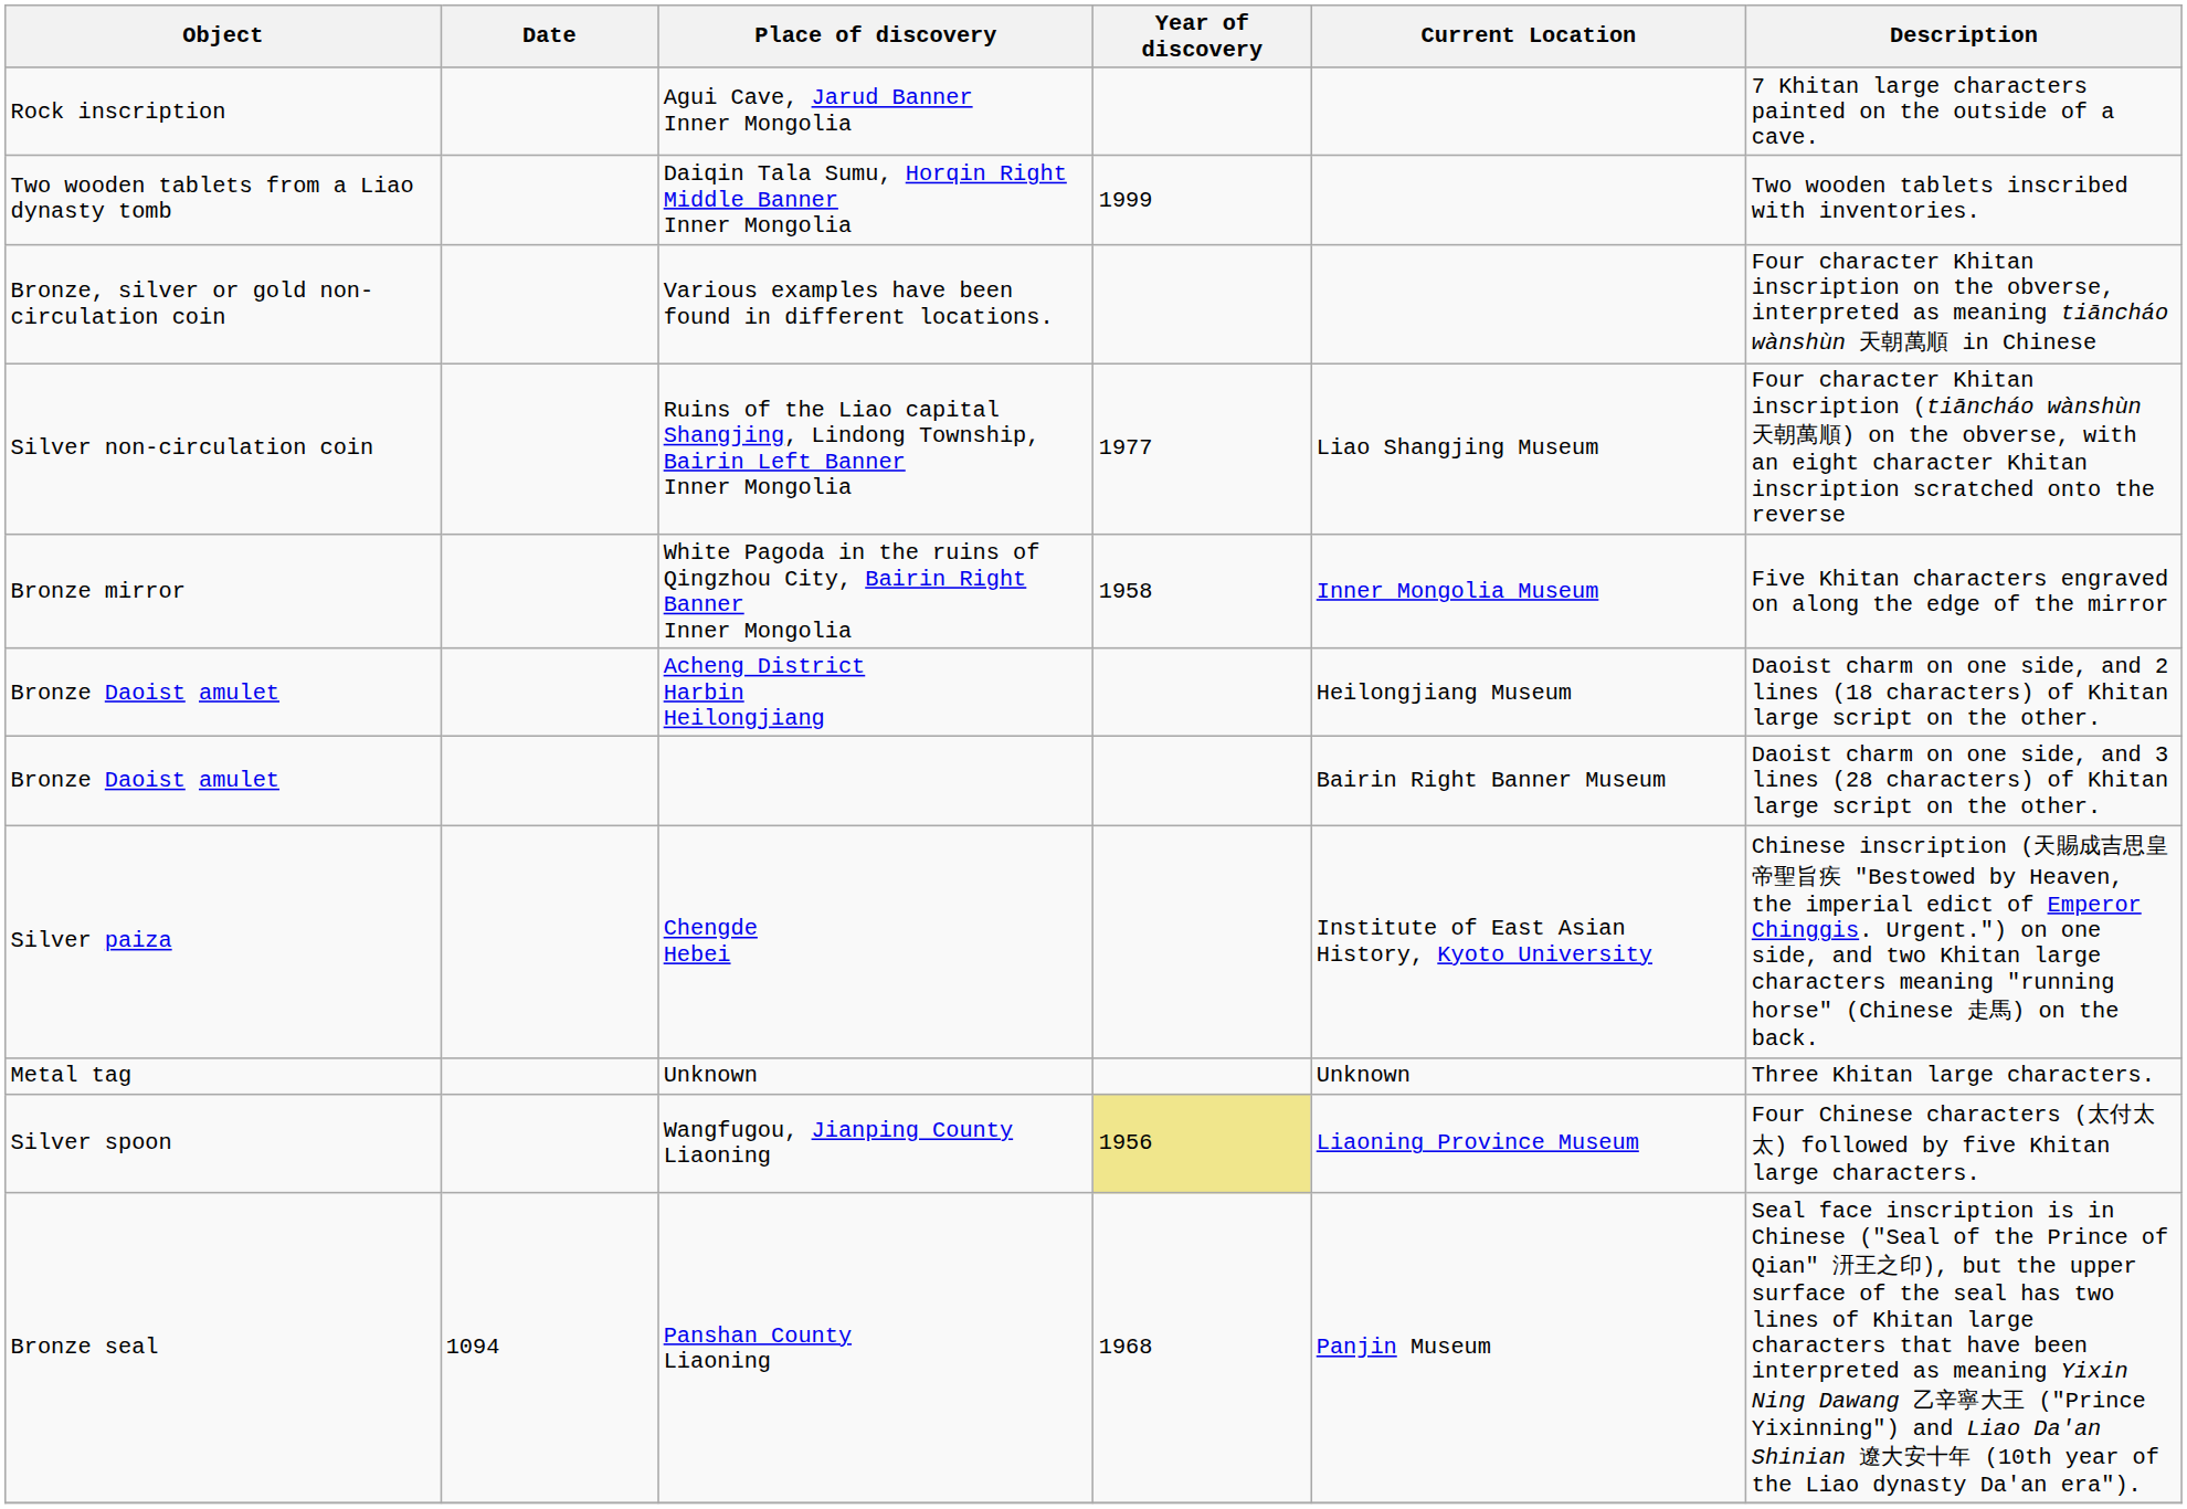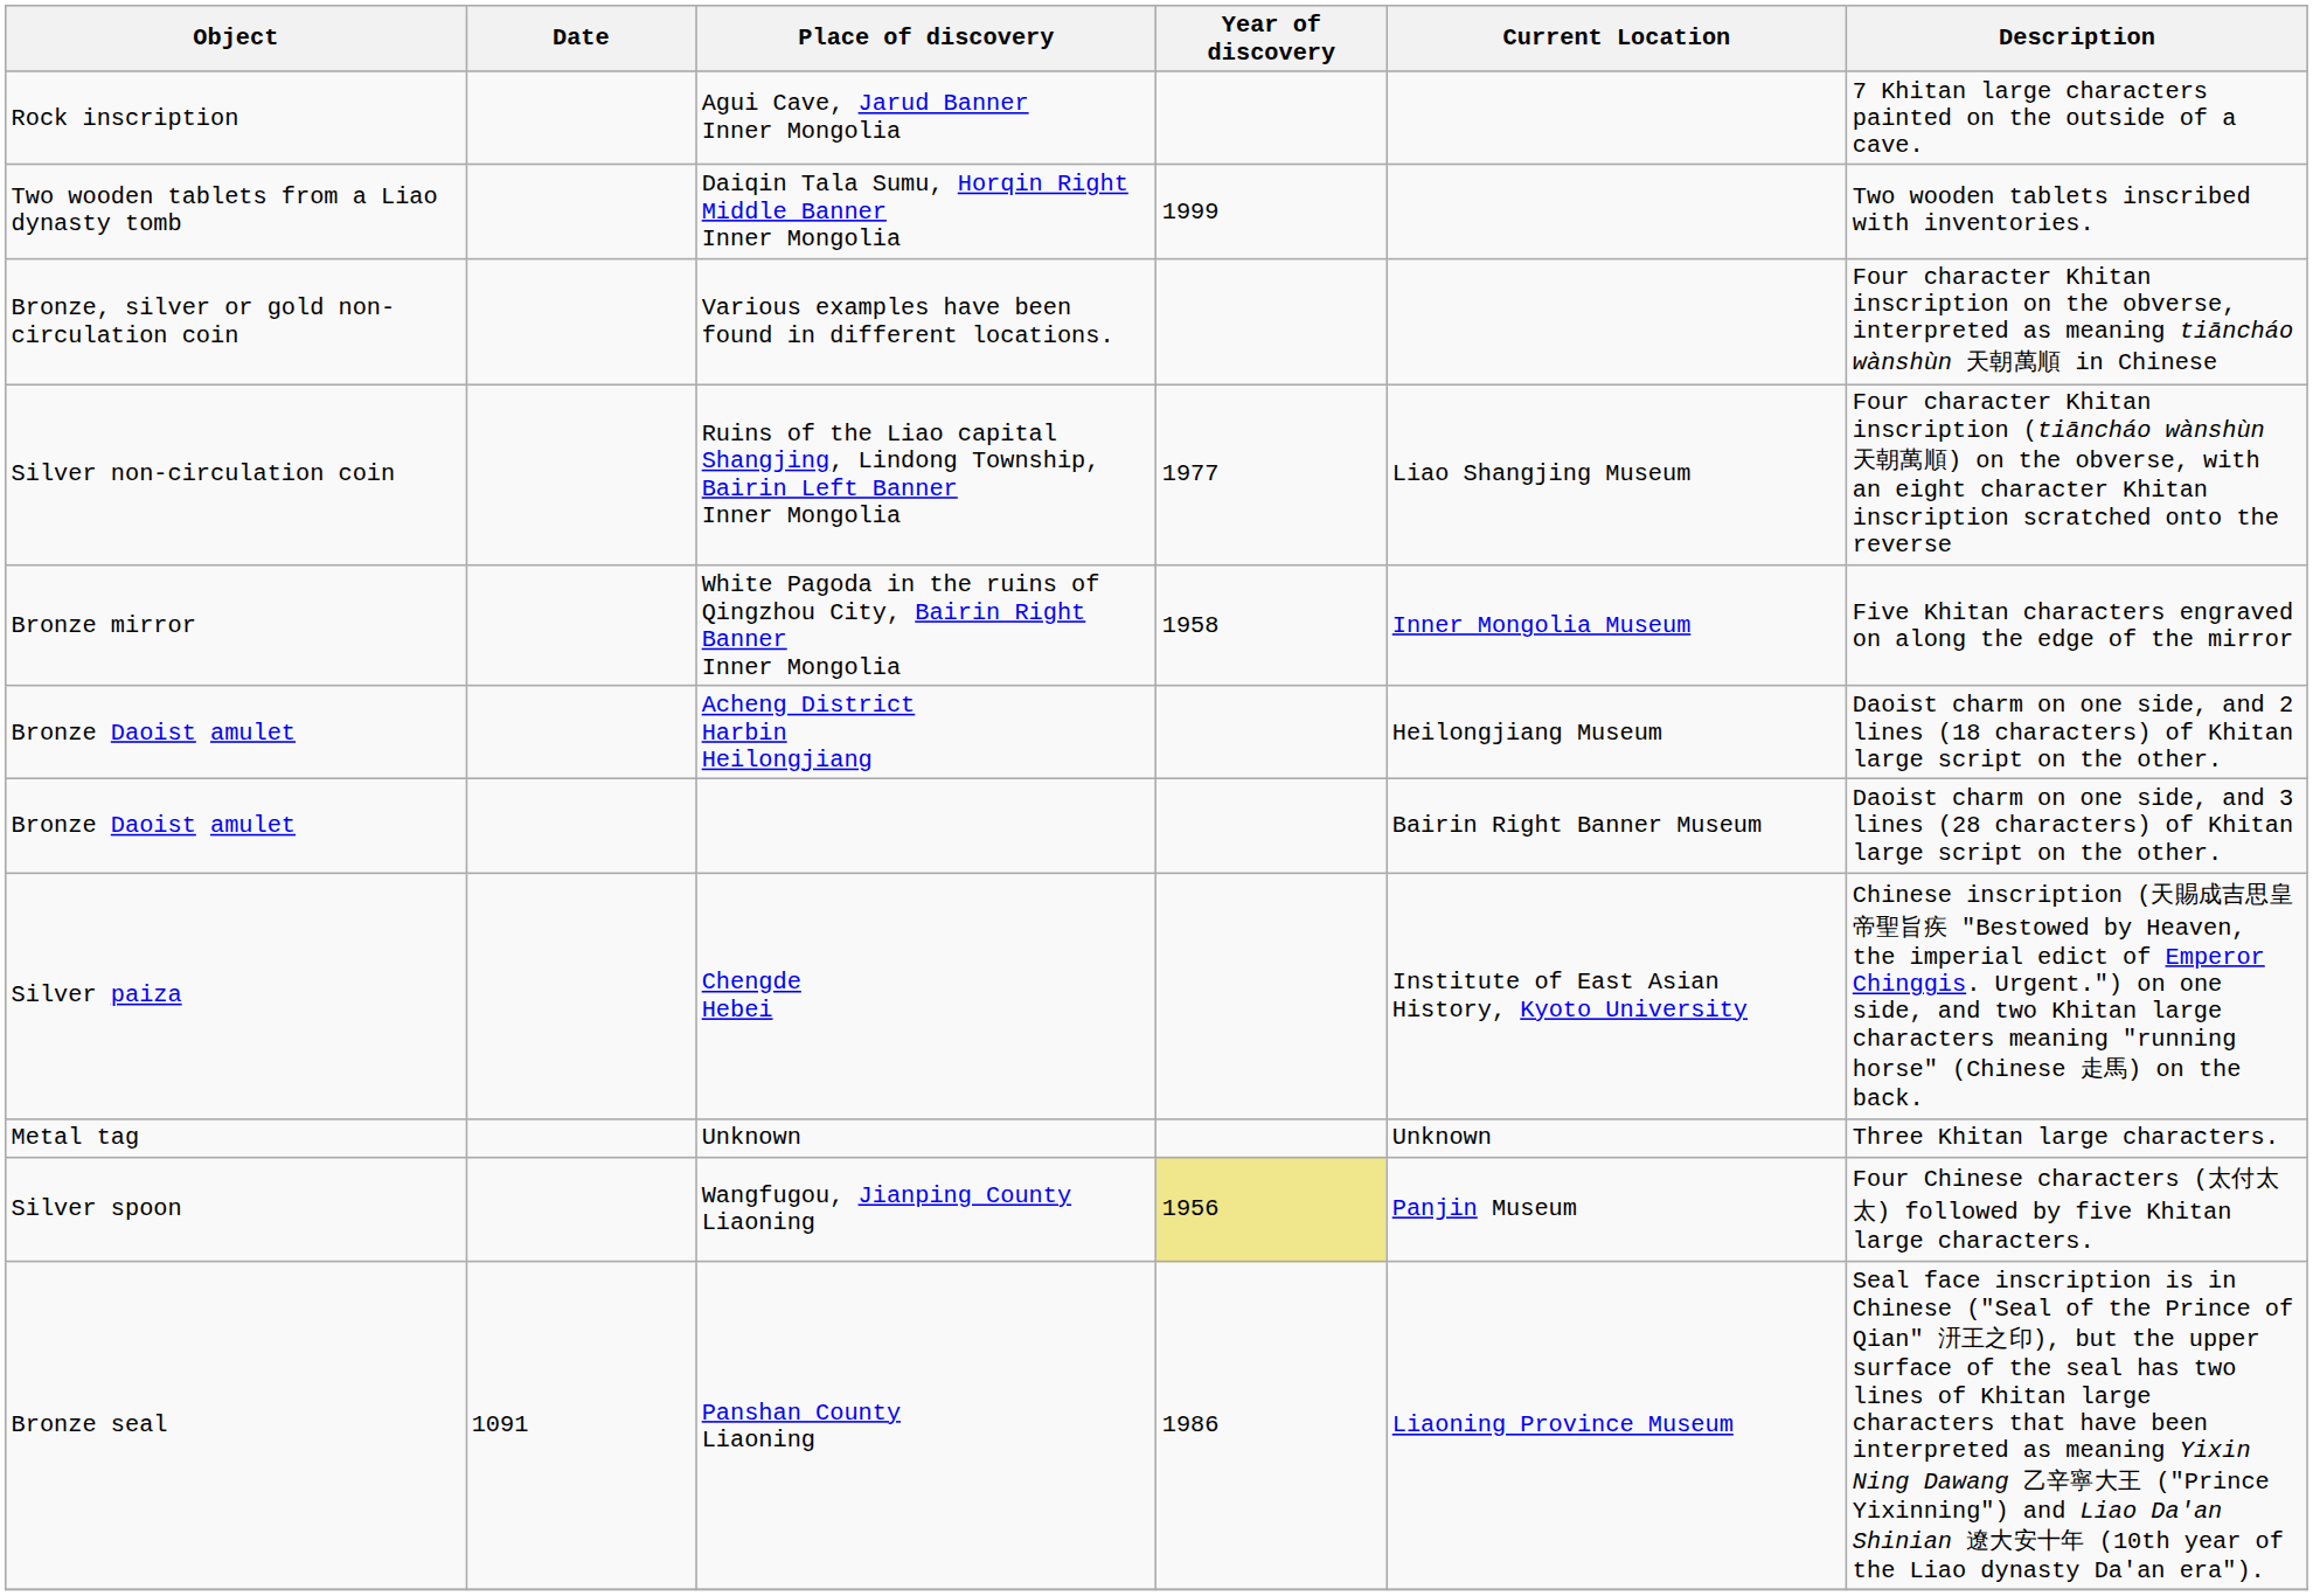 <table class="wikitable sortable" style="width: 100%">
 <tr>
 <th width="20%">Object</th>
 <th width="10%">Date</th>
 <th width="20%">Place of discovery</th>
 <th width="10%">Year of discovery</th>
 <th width="20%">Current Location</th>
 <th class="unsortable" width="20%">Description</th>
 </tr>
 <tr>
 <td>Rock inscription</td>
 <td></td>
 <td>Agui Cave, <a href='#'>Jarud Banner</a><br>Inner Mongolia<br><small></small></td>
 <td></td>
 <td></td>
 <td>7 Khitan large characters painted on the outside of a cave.</td>
 </tr>
 <tr>
 <td>Two wooden tablets from a Liao dynasty tomb</td>
 <td></td>
 <td>Daiqin Tala Sumu, <a href='#'>Horqin Right Middle Banner</a><br>Inner Mongolia<br><small></small></td>
 <td>1999</td>
 <td></td>
 <td>Two wooden tablets inscribed with inventories.</td>
 </tr>
 <tr>
 <td>Bronze, silver or gold non-circulation coin</td>
 <td></td>
 <td>Various examples have been found in different locations.</td>
 <td></td>
 <td></td>
 <td>Four character Khitan inscription on the obverse, interpreted as meaning <em>tiāncháo wànshùn</em> 天朝萬順 in Chinese</td>
 </tr>
 <tr>
 <td>Silver non-circulation coin</td>
 <td></td>
 <td>Ruins of the Liao capital <a href='#'>Shangjing</a>, Lindong Township, <a href='#'>Bairin Left Banner</a><br>Inner Mongolia<br><small></small></td>
 <td>1977</td>
 <td>Liao Shangjing Museum</td>
 <td>Four character Khitan inscription (<em>tiāncháo wànshùn</em> 天朝萬順) on the obverse, with an eight character Khitan inscription scratched onto the reverse</td>
 </tr>
 <tr>
 <td>Bronze mirror</td>
 <td></td>
 <td>White Pagoda in the ruins of Qingzhou City, <a href='#'>Bairin Right Banner</a><br>Inner Mongolia<br><small></small></td>
 <td>1958</td>
 <td><a href='#'>Inner Mongolia Museum</a></td>
 <td>Five Khitan characters engraved on along the edge of the mirror</td>
 </tr>
 <tr>
 <td>Bronze <a href='#'>Daoist</a> <a href='#'>amulet</a></td>
 <td></td>
 <td><a href='#'>Acheng District</a><br><a href='#'>Harbin</a><br><a href='#'>Heilongjiang</a><br><small></small></td>
 <td></td>
 <td>Heilongjiang Museum</td>
 <td>Daoist charm on one side, and 2 lines (18 characters) of Khitan large script on the other.</td>
 </tr>
 <tr>
 <td>Bronze <a href='#'>Daoist</a> <a href='#'>amulet</a></td>
 <td></td>
 <td></td>
 <td></td>
 <td>Bairin Right Banner Museum</td>
 <td>Daoist charm on one side, and 3 lines (28 characters) of Khitan large script on the other.</td>
 </tr>
 <tr>
 <td>Silver <a href='#'>paiza</a></td>
 <td></td>
 <td><a href='#'>Chengde</a><br><a href='#'>Hebei</a><br><small></small></td>
 <td></td>
 <td>Institute of East Asian History, <a href='#'>Kyoto University</a></td>
 <td>Chinese inscription (天賜成吉思皇帝聖旨疾 "Bestowed by Heaven, the imperial edict of <a href='#'>Emperor Chinggis</a>. Urgent.") on one side, and two Khitan large characters meaning "running horse" (Chinese 走馬) on the back.</td>
 </tr>
 <tr>
 <td>Metal tag</td>
 <td></td>
 <td>Unknown</td>
 <td></td>
 <td>Unknown</td>
 <td>Three Khitan large characters.</td>
 </tr>
 <tr>
 <td>Silver spoon</td>
 <td></td>
 <td>Wangfugou, <a href='#'>Jianping County</a><br>Liaoning<br><small></small></td>
 <td style="background: khaki;">1956</td>
-<td><a href='#'>Liaoning Province Museum</a></td>
+<td><a href='#'>Panjin</a> Museum</td>
 <td>Four Chinese characters (太付太太) followed by five Khitan large characters.</td>
 </tr>
 <tr>
 <td>Bronze seal</td>
-<td>1094</td>
+<td>1091</td>
 <td><a href='#'>Panshan County</a><br>Liaoning<br><small></small></td>
-<td>1968</td>
-<td><a href='#'>Panjin</a> Museum</td>
+<td>1986</td>
+<td><a href='#'>Liaoning Province Museum</a></td>
 <td>Seal face inscription is in Chinese ("Seal of the Prince of Qian" 汧王之印), but the upper surface of the seal has two lines of Khitan large characters that have been interpreted as meaning <em>Yixin Ning Dawang</em> 乙辛寧大王 ("Prince Yixinning") and <em>Liao Da'an Shinian</em> 遼大安十年 (10th year of the Liao dynasty Da'an era").</td>
 </tr>
 <tr>
 </tr>
 </table>
